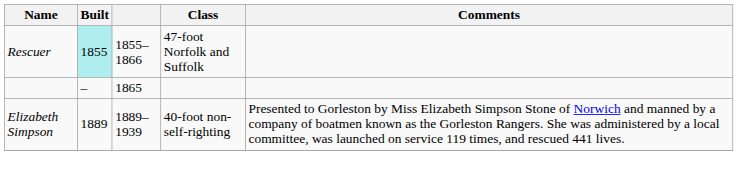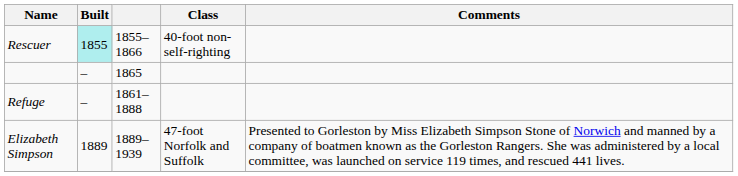 <table class="wikitable">
 <tr>
 <th>Name</th>
 <th>Built</th>
 <th></th>
 <th>Class</th>
 <th>Comments</th>
 </tr>
 <tr>
 <td><em>Rescuer</em></td>
 <td style="background: paleturquoise;">1855</td>
 <td>1855–1866</td>
-<td>47-foot Norfolk and Suffolk</td>
+<td>40-foot non-self-righting</td>
 <td></td>
 </tr>
 <tr>
 <td></td>
 <td>–</td>
 <td>1865</td>
 <td></td>
 <td></td>
 </tr>
 <tr>
+<td><em>Refuge</em></td>
+<td>–</td>
+<td>1861–1888</td>
+<td></td>
+<td></td>
+</tr>
+<tr>
 <td><em>Elizabeth Simpson</em></td>
 <td>1889</td>
 <td>1889–1939</td>
-<td>40-foot non-self-righting</td>
+<td>47-foot Norfolk and Suffolk</td>
 <td>Presented to Gorleston by Miss Elizabeth Simpson Stone of <a href='#'>Norwich</a> and manned by a company of boatmen known as the Gorleston Rangers.  She was administered by a local committee, was launched on service 119 times, and rescued 441 lives.</td>
 </tr>
 <tr>
 </tr>
 </table>
